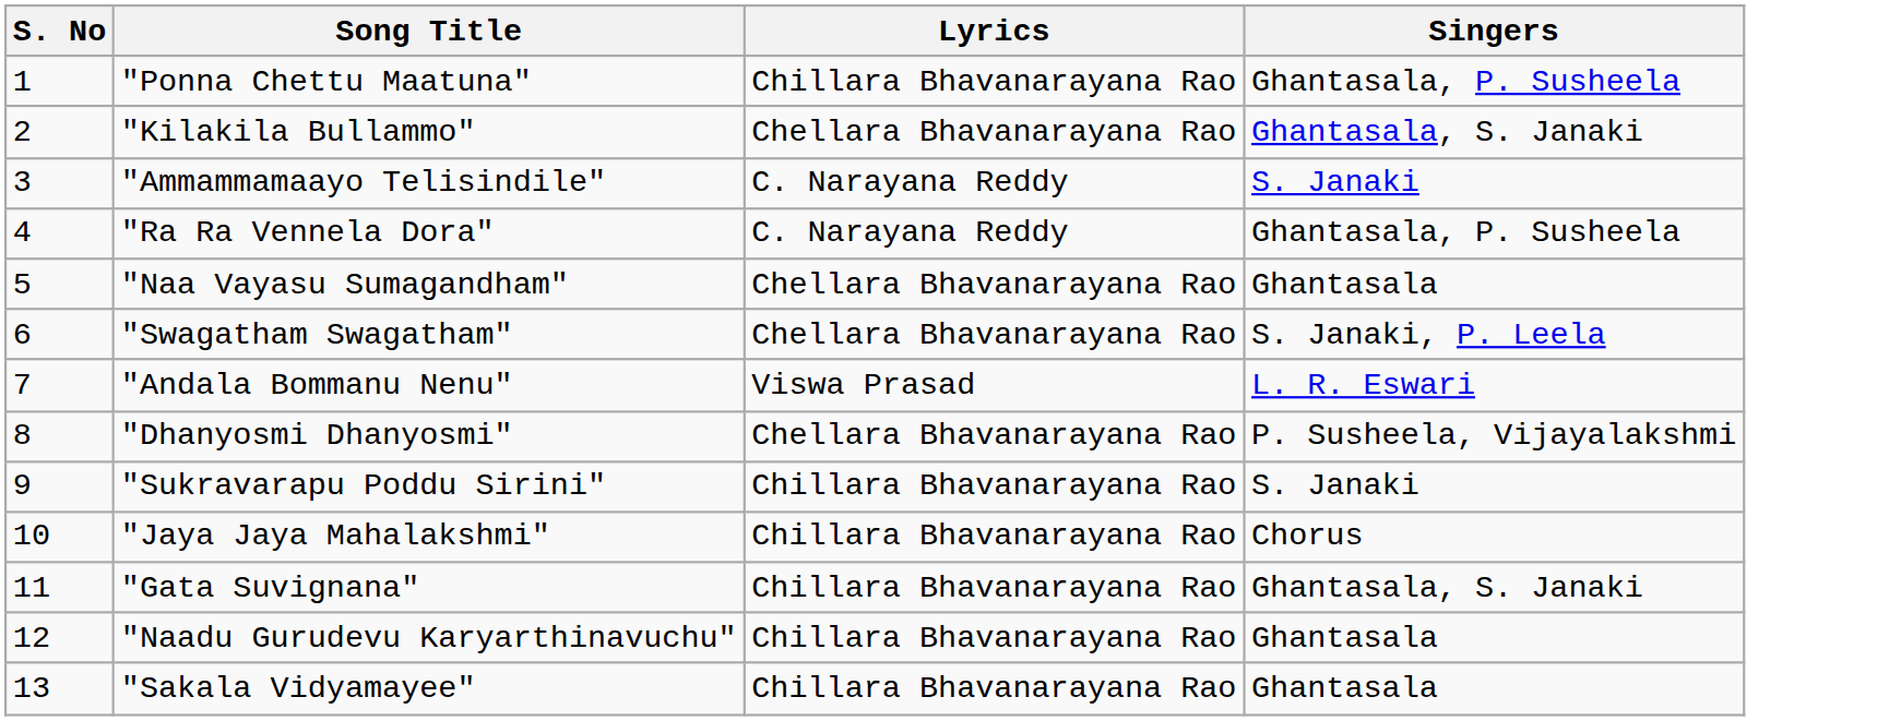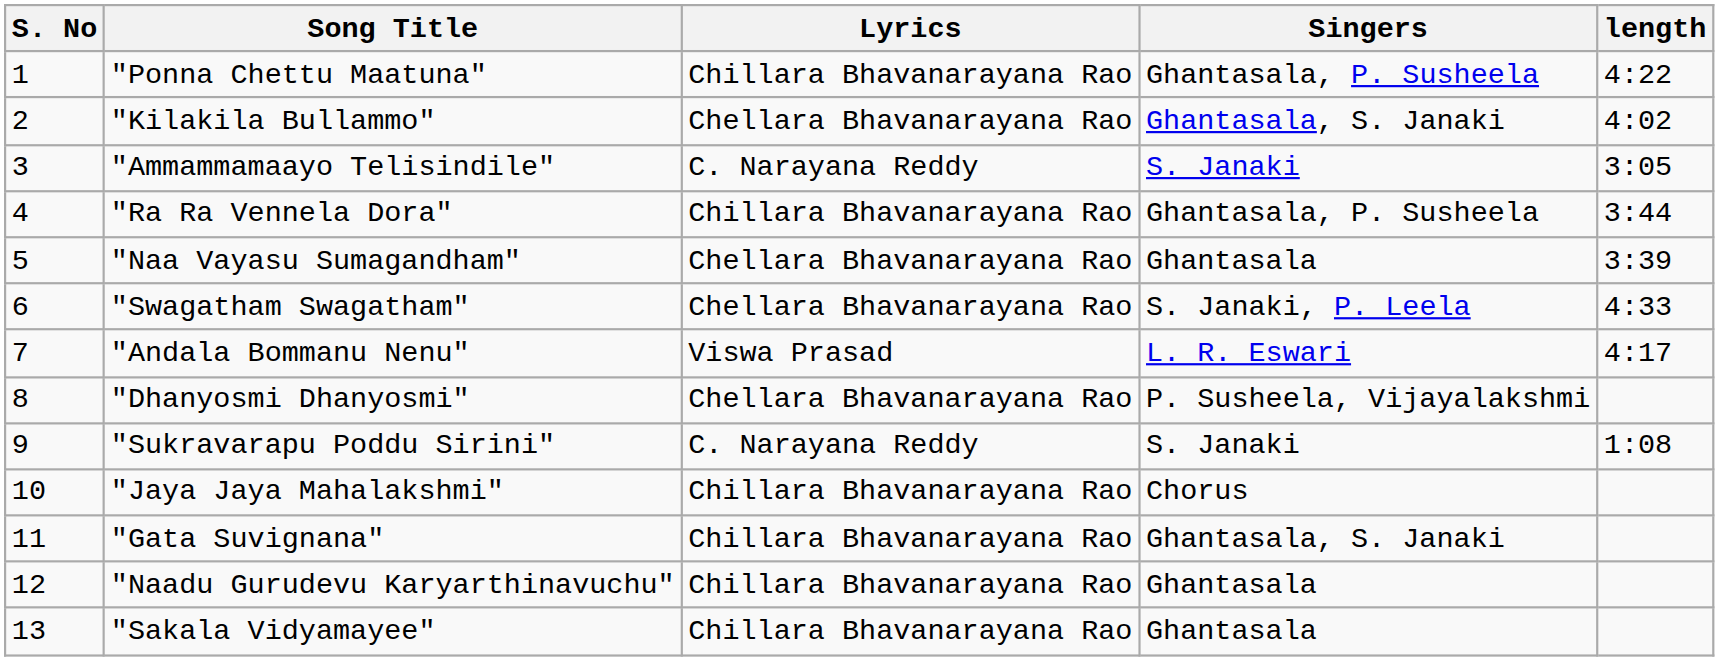 <table class="wikitable">
 <tr>
 <th>S. No</th>
 <th>Song Title</th>
 <th>Lyrics</th>
 <th>Singers</th>
+<th>length</th>
 </tr>
 <tr>
 <td>1</td>
 <td>"Ponna Chettu Maatuna"</td>
 <td>Chillara Bhavanarayana Rao</td>
 <td>Ghantasala, <a href='#'>P. Susheela</a></td>
+<td>4:22</td>
 </tr>
 <tr>
 <td>2</td>
 <td>"Kilakila Bullammo"</td>
 <td>Chellara Bhavanarayana Rao</td>
 <td><a href='#'>Ghantasala</a>, S. Janaki</td>
+<td>4:02</td>
 </tr>
 <tr>
 <td>3</td>
 <td>"Ammammamaayo Telisindile"</td>
 <td>C. Narayana Reddy</td>
 <td><a href='#'>S. Janaki</a></td>
+<td>3:05</td>
 </tr>
 <tr>
 <td>4</td>
 <td>"Ra Ra Vennela Dora"</td>
-<td>C. Narayana Reddy</td>
+<td>Chillara Bhavanarayana Rao</td>
 <td>Ghantasala, P. Susheela</td>
+<td>3:44</td>
 </tr>
 <tr>
 <td>5</td>
 <td>"Naa Vayasu Sumagandham"</td>
 <td>Chellara Bhavanarayana Rao</td>
 <td>Ghantasala</td>
+<td>3:39</td>
 </tr>
 <tr>
 <td>6</td>
 <td>"Swagatham Swagatham"</td>
 <td>Chellara Bhavanarayana Rao</td>
 <td>S. Janaki, <a href='#'>P. Leela</a></td>
+<td>4:33</td>
 </tr>
 <tr>
 <td>7</td>
 <td>"Andala Bommanu Nenu"</td>
 <td>Viswa Prasad</td>
 <td><a href='#'>L. R. Eswari</a></td>
+<td>4:17</td>
 </tr>
 <tr>
 <td>8</td>
 <td>"Dhanyosmi Dhanyosmi"</td>
 <td>Chellara Bhavanarayana Rao</td>
 <td>P. Susheela, Vijayalakshmi</td>
+<td></td>
 </tr>
 <tr>
 <td>9</td>
 <td>"Sukravarapu Poddu Sirini"</td>
-<td>Chillara Bhavanarayana Rao</td>
+<td>C. Narayana Reddy</td>
 <td>S. Janaki</td>
+<td>1:08</td>
 </tr>
 <tr>
 <td>10</td>
 <td>"Jaya Jaya Mahalakshmi"</td>
 <td>Chillara Bhavanarayana Rao</td>
 <td>Chorus</td>
+<td></td>
 </tr>
 <tr>
 <td>11</td>
 <td>"Gata Suvignana"</td>
 <td>Chillara Bhavanarayana Rao</td>
 <td>Ghantasala, S. Janaki</td>
+<td></td>
 </tr>
 <tr>
 <td>12</td>
 <td>"Naadu Gurudevu Karyarthinavuchu"</td>
 <td>Chillara Bhavanarayana Rao</td>
 <td>Ghantasala</td>
+<td></td>
 </tr>
 <tr>
 <td>13</td>
 <td>"Sakala Vidyamayee"</td>
 <td>Chillara Bhavanarayana Rao</td>
 <td>Ghantasala</td>
+<td></td>
 </tr>
 </table>
